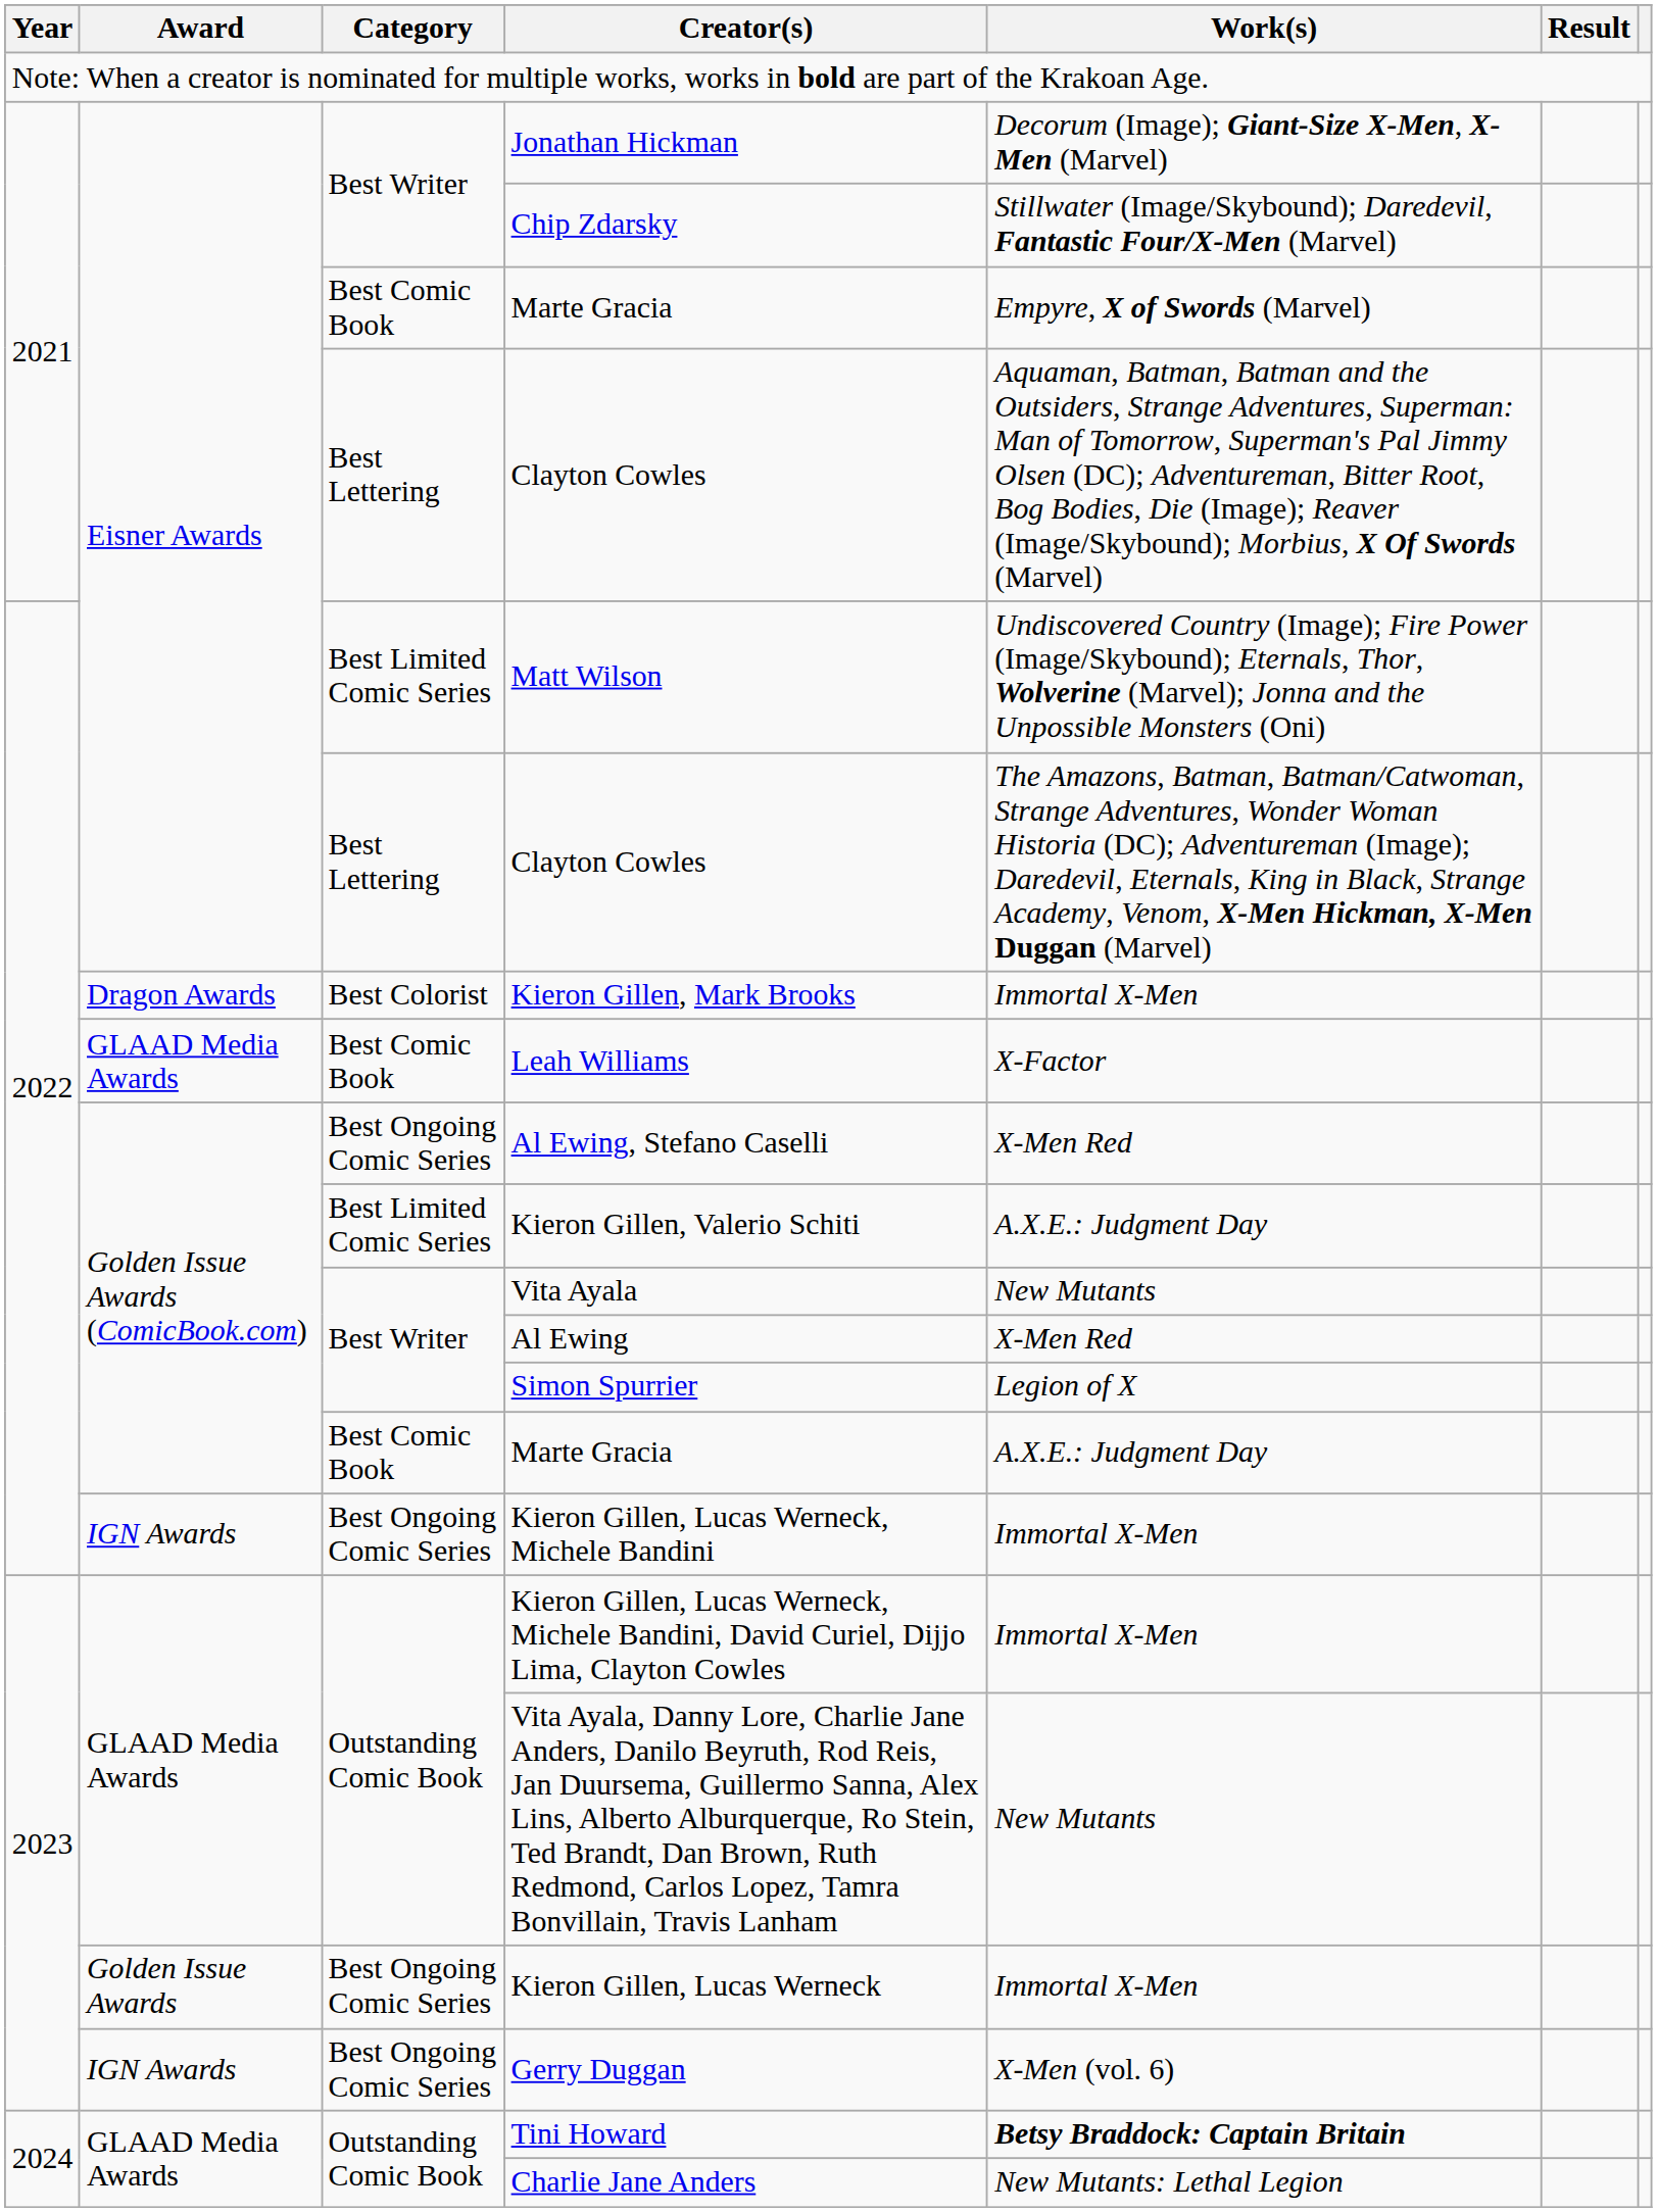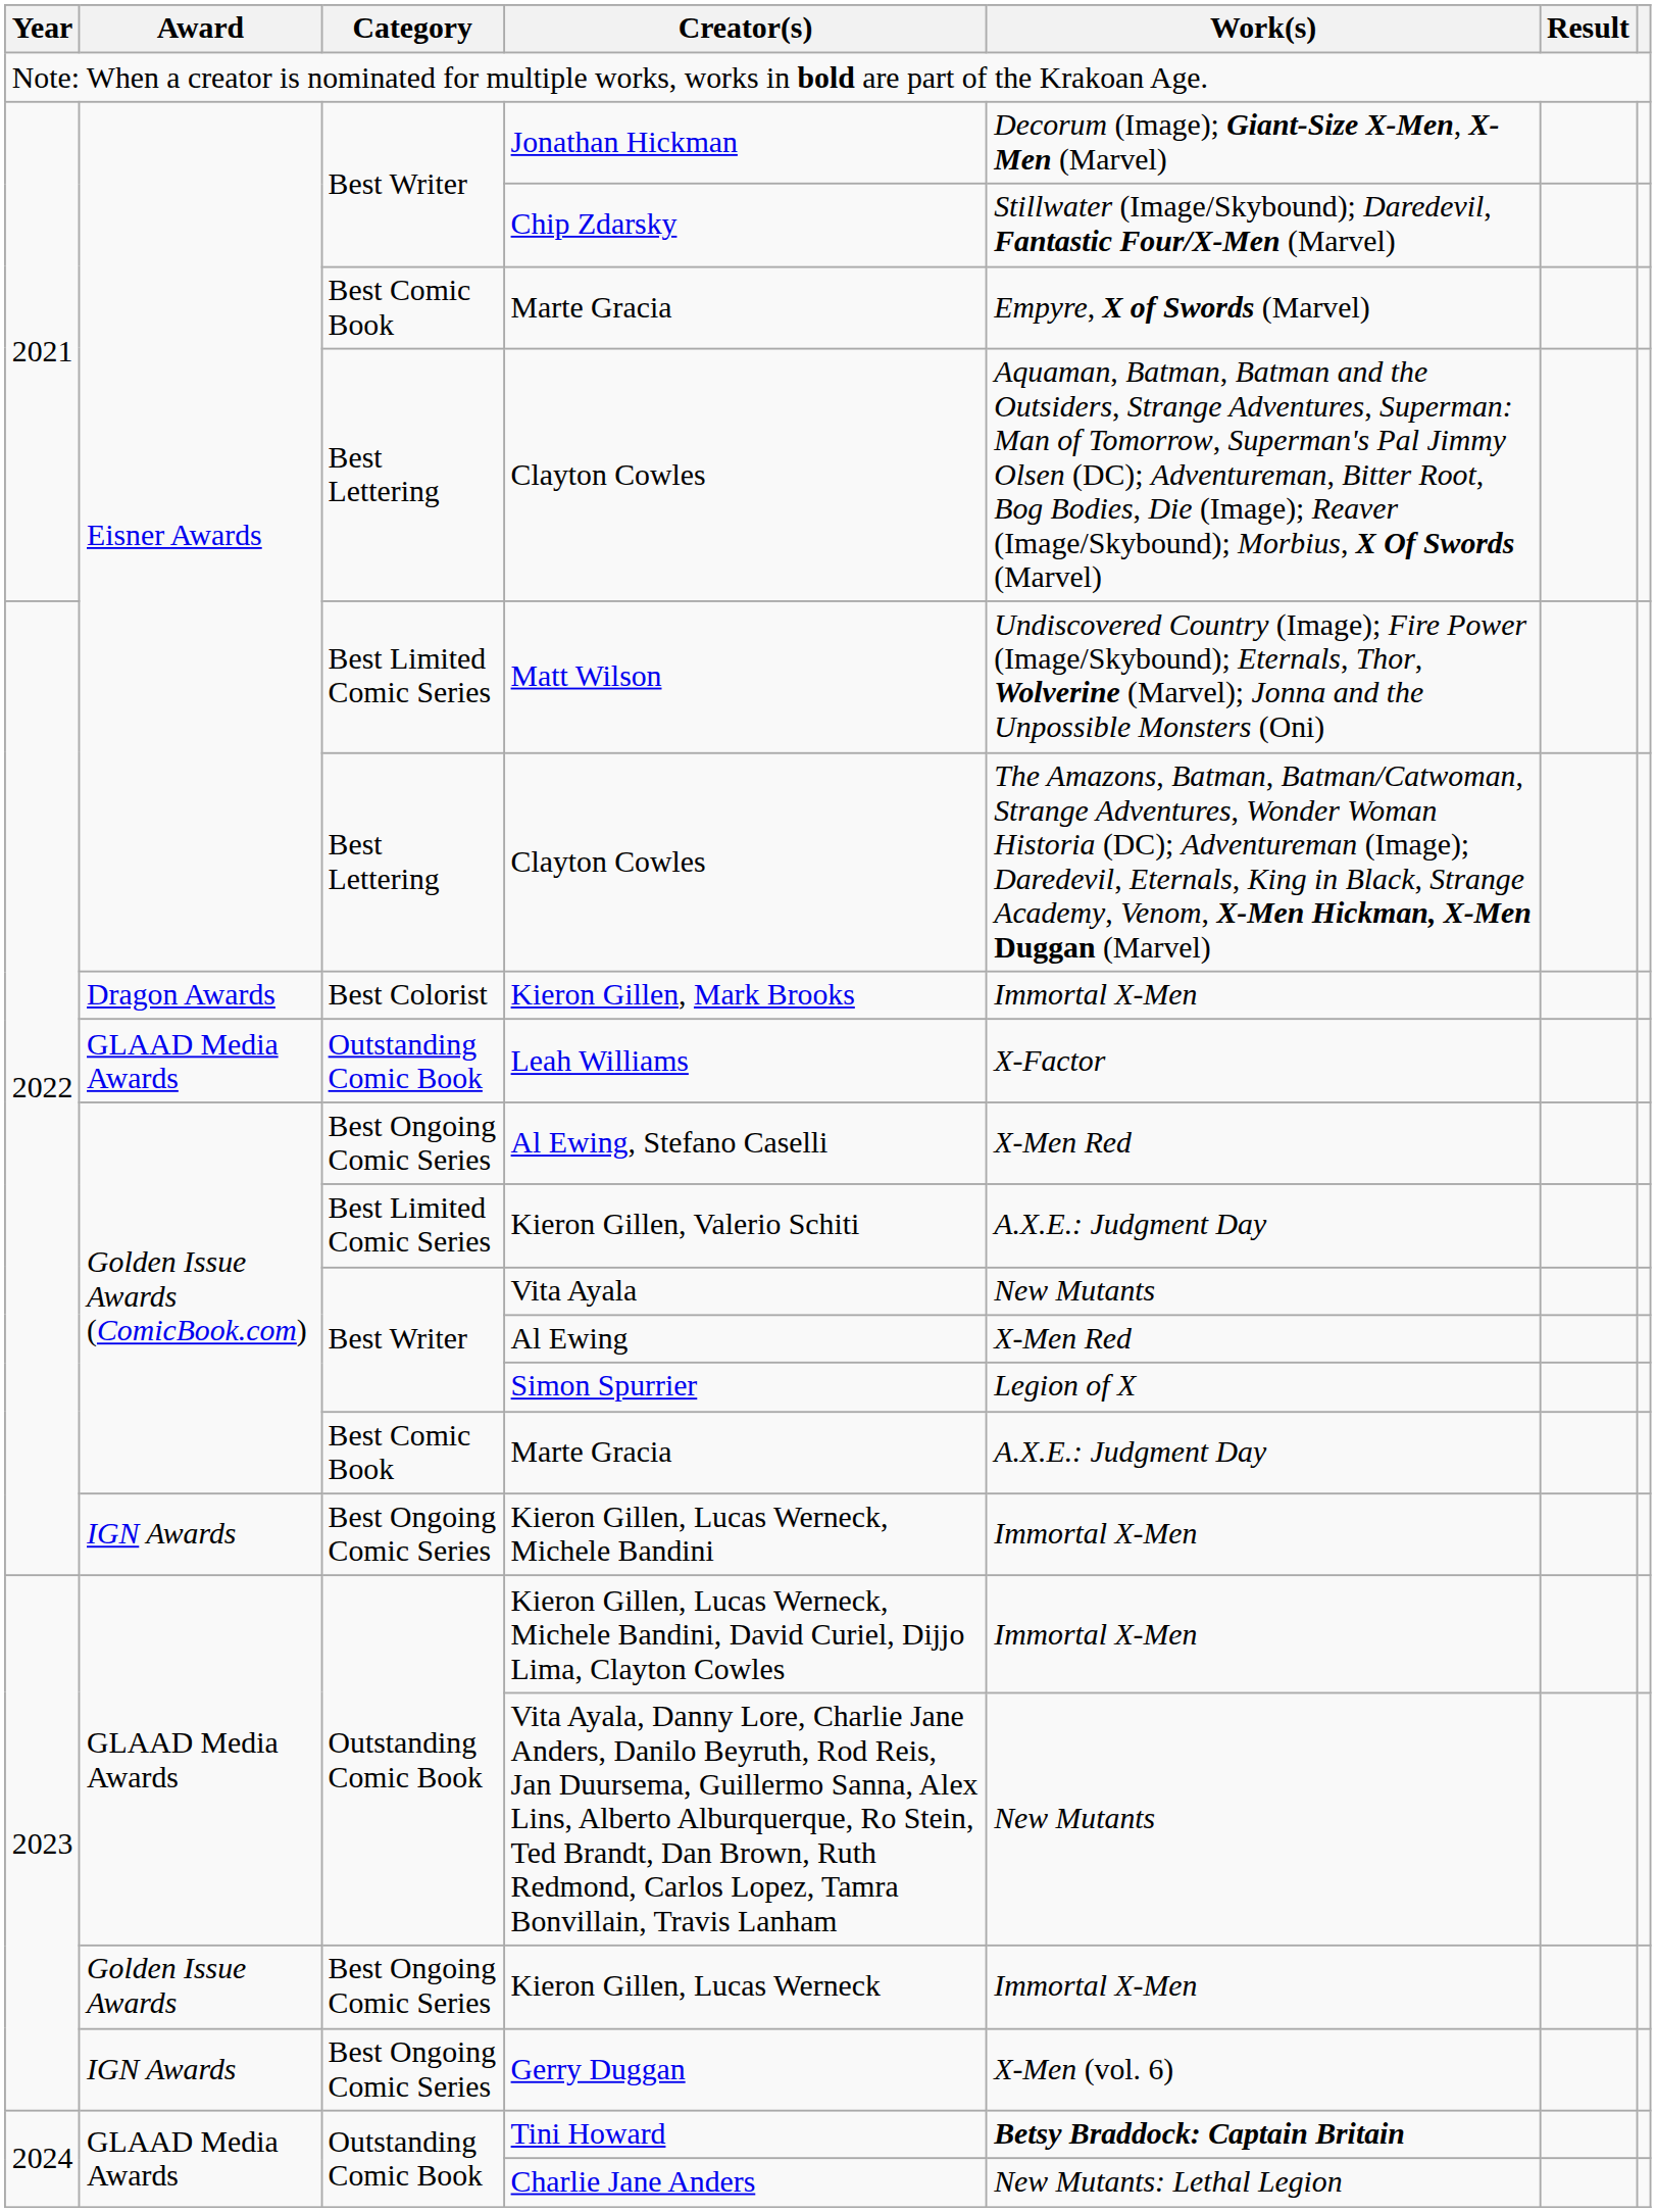 <table class="wikitable sortable">
 <tr>
 <th>Year</th>
 <th>Award</th>
 <th>Category</th>
 <th>Creator(s)</th>
 <th>Work(s)</th>
 <th>Result</th>
 <th class="unsortable"></th>
 </tr>
 <tr>
 <td colspan="7">Note: When a creator is nominated for multiple works, works in <strong>bold</strong> are part of the Krakoan Age.</td>
 </tr>
 <tr>
 <td rowspan="4">2021</td>
 <td rowspan="6"><a href='#'>Eisner Awards</a></td>
 <td rowspan="2">Best Writer</td>
 <td><a href='#'>Jonathan Hickman</a></td>
 <td><em>Decorum</em> (Image); <strong><em>Giant-Size X-Men</em></strong>, <strong><em>X-Men</em></strong> (Marvel)</td>
 <td></td>
 <td></td>
 </tr>
 <tr>
 <td><a href='#'>Chip Zdarsky</a></td>
 <td><em>Stillwater</em> (Image/Skybound); <em>Daredevil</em>, <strong><em>Fantastic Four/X-Men</em></strong> (Marvel)</td>
 <td></td>
 <td></td>
 </tr>
 <tr>
 <td>Best Comic Book</td>
 <td>Marte Gracia</td>
 <td><em>Empyre</em>, <strong><em>X of Swords</em></strong> (Marvel)</td>
 <td></td>
 <td></td>
 </tr>
 <tr>
 <td>Best Lettering</td>
 <td>Clayton Cowles</td>
 <td><em>Aquaman</em>, <em>Batman</em>, <em>Batman and the Outsiders</em>, <em>Strange Adventures</em>, <em>Superman: Man of Tomorrow</em>, <em>Superman's Pal Jimmy Olsen</em> (DC); <em>Adventureman</em>, <em>Bitter Root</em>, <em>Bog Bodies</em>, <em>Die</em> (Image); <em>Reaver</em> (Image/Skybound); <em>Morbius</em>, <strong><em>X Of Swords</em></strong> (Marvel)</td>
 <td></td>
 <td></td>
 </tr>
 <tr>
 <td rowspan="11">2022</td>
 <td>Best Limited Comic Series</td>
 <td><a href='#'>Matt Wilson</a></td>
 <td><em>Undiscovered Country</em> (Image); <em>Fire Power</em> (Image/Skybound); <em>Eternals</em>, <em>Thor</em>, <strong><em>Wolverine</em></strong> (Marvel); <em>Jonna and the Unpossible Monsters</em> (Oni)</td>
 <td></td>
 <td></td>
 </tr>
 <tr>
 <td>Best Lettering</td>
 <td>Clayton Cowles</td>
 <td><em>The Amazons</em>, <em>Batman</em>, <em>Batman/Catwoman</em>, <em>Strange Adventures</em>, <em>Wonder Woman Historia</em> (DC); <em>Adventureman</em> (Image); <em>Daredevil</em>, <em>Eternals</em>, <em>King in Black</em>, <em>Strange Academy</em>, <em>Venom</em>, <strong><em>X-Men<em> Hickman<strong>, </em></strong>X-Men</em> Duggan</strong> (Marvel)</td>
 <td></td>
 <td></td>
 </tr>
 <tr>
 <td><a href='#'>Dragon Awards</a></td>
 <td>Best Colorist</td>
 <td><a href='#'>Kieron Gillen</a>, <a href='#'>Mark Brooks</a></td>
 <td><em>Immortal X-Men</em></td>
 <td></td>
 <td></td>
 </tr>
 <tr>
 <td><a href='#'>GLAAD Media Awards</a></td>
-<td>Best Comic Book</td>
+<td><a href='#'>Outstanding Comic Book</a></td>
 <td><a href='#'>Leah Williams</a></td>
 <td><em>X-Factor</em></td>
 <td></td>
 <td></td>
 </tr>
 <tr>
 <td rowspan="6"><em>Golden Issue Awards</em><br>(<em><a href='#'>ComicBook.com</a></em>)</td>
 <td>Best Ongoing Comic Series</td>
 <td><a href='#'>Al Ewing</a>, Stefano Caselli</td>
 <td><em>X-Men Red</em></td>
 <td></td>
 <td></td>
 </tr>
 <tr>
 <td>Best Limited Comic Series</td>
 <td>Kieron Gillen, Valerio Schiti</td>
 <td><em>A.X.E.: Judgment Day</em></td>
 <td></td>
 <td></td>
 </tr>
 <tr>
 <td rowspan="3">Best Writer</td>
 <td>Vita Ayala</td>
 <td><em>New Mutants</em></td>
 <td></td>
 <td></td>
 </tr>
 <tr>
 <td>Al Ewing</td>
 <td><em>X-Men Red</em></td>
 <td></td>
 <td></td>
 </tr>
 <tr>
 <td><a href='#'>Simon Spurrier</a></td>
 <td><em>Legion of X</em></td>
 <td></td>
 <td></td>
 </tr>
 <tr>
 <td>Best Comic Book</td>
 <td>Marte Gracia</td>
 <td><em>A.X.E.: Judgment Day</em></td>
 <td></td>
 <td></td>
 </tr>
 <tr>
 <td><em><a href='#'>IGN</a> Awards</em></td>
 <td>Best Ongoing Comic Series</td>
 <td>Kieron Gillen, Lucas Werneck, Michele Bandini</td>
 <td><em>Immortal X-Men</em></td>
 <td></td>
 <td></td>
 </tr>
 <tr>
 <td rowspan="4">2023</td>
 <td rowspan="2">GLAAD Media Awards</td>
 <td rowspan="2">Outstanding Comic Book</td>
 <td>Kieron Gillen, Lucas Werneck, Michele Bandini, David Curiel, Dijjo Lima, Clayton Cowles</td>
 <td><em>Immortal X-Men</em></td>
 <td></td>
 <td></td>
 </tr>
 <tr>
 <td>Vita Ayala, Danny Lore, Charlie Jane Anders, Danilo Beyruth, Rod Reis, Jan Duursema, Guillermo Sanna, Alex Lins, Alberto Alburquerque, Ro Stein, Ted Brandt, Dan Brown, Ruth Redmond, Carlos Lopez, Tamra Bonvillain, Travis Lanham</td>
 <td><em>New Mutants</em></td>
 <td></td>
 <td></td>
 </tr>
 <tr>
 <td><em>Golden Issue Awards</em></td>
 <td>Best Ongoing Comic Series</td>
 <td>Kieron Gillen, Lucas Werneck</td>
 <td><em>Immortal X-Men</em></td>
 <td></td>
 <td></td>
 </tr>
 <tr>
 <td><em>IGN Awards</em></td>
 <td>Best Ongoing Comic Series</td>
 <td><a href='#'>Gerry Duggan</a></td>
 <td><em>X-Men</em> (vol. 6)</td>
 <td></td>
 <td></td>
 </tr>
 <tr>
 <td rowspan="2">2024</td>
 <td rowspan="2">GLAAD Media Awards</td>
 <td rowspan="2">Outstanding Comic Book</td>
 <td><a href='#'>Tini Howard</a></td>
 <td><strong><em>Betsy Braddock: Captain Britain</em></strong></td>
 <td></td>
 <td></td>
 </tr>
 <tr>
 <td><a href='#'>Charlie Jane Anders</a></td>
 <td><em>New Mutants: Lethal Legion</em></td>
 <td></td>
 <td></td>
 </tr>
 <tr>
 </tr>
 </table>
